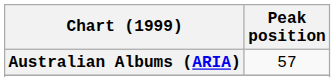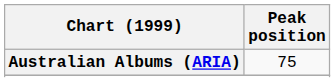 <table class="wikitable sortable plainrowheaders">
 <tr>
 <th>Chart (1999)</th>
 <th>Peak<br>position</th>
 </tr>
 <tr>
 <th scope="row">Australian Albums (<a href='#'>ARIA</a>)</th>
-<td align="center">57</td>
+<td align="center">75</td>
 </tr>
 <tr>
 </tr>
 <tr>
 </tr>
 <tr>
 </tr>
 <tr>
 </tr>
 <tr>
 </tr>
 <tr>
 </tr>
 <tr>
 </tr>
 <tr>
 </tr>
 <tr>
 </tr>
 <tr>
 </tr>
 <tr>
 </tr>
 <tr>
 </tr>
 <tr>
 </tr>
 <tr>
 </tr>
 </table>
